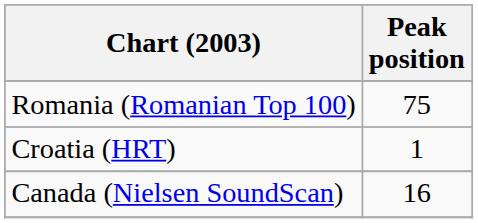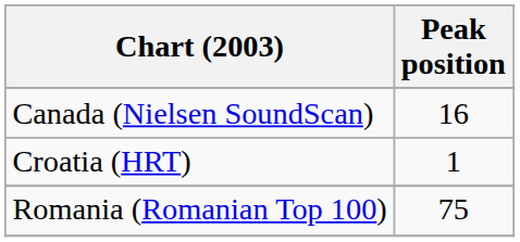 <table class="wikitable sortable">
 <tr>
 <th>Chart (2003)</th>
 <th>Peak<br>position</th>
 </tr>
 <tr>
 </tr>
 <tr>
 </tr>
 <tr>
 </tr>
 <tr>
 </tr>
 <tr>
 </tr>
 <tr>
-<td>Romania (<a href='#'>Romanian Top 100</a>)</td>
-<td align="center">75</td>
+<td>Canada (<a href='#'>Nielsen SoundScan</a>)</td>
+<td align="center">16</td>
 </tr>
 <tr>
 <td>Croatia (<a href='#'>HRT</a>)</td>
 <td align="center">1</td>
 </tr>
 <tr>
 </tr>
 <tr>
 </tr>
 <tr>
 </tr>
 <tr>
 </tr>
 <tr>
 </tr>
 <tr>
 </tr>
 <tr>
 </tr>
 <tr>
 </tr>
 <tr>
-<td>Canada (<a href='#'>Nielsen SoundScan</a>)</td>
-<td align="center">16</td>
+<td>Romania (<a href='#'>Romanian Top 100</a>)</td>
+<td align="center">75</td>
 </tr>
 <tr>
 </tr>
 <tr>
 </tr>
 <tr>
 </tr>
 <tr>
 </tr>
 <tr>
 </tr>
 <tr>
 </tr>
 <tr>
 </tr>
 <tr>
 </tr>
 <tr>
 </tr>
 <tr>
 </tr>
 <tr>
 </tr>
 </table>
